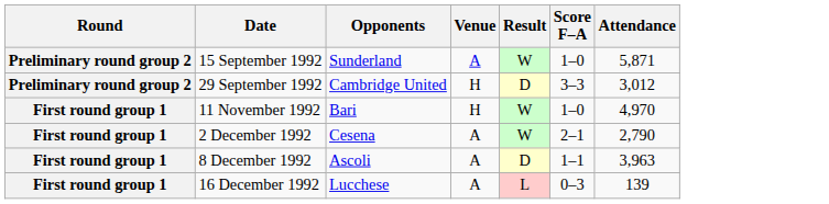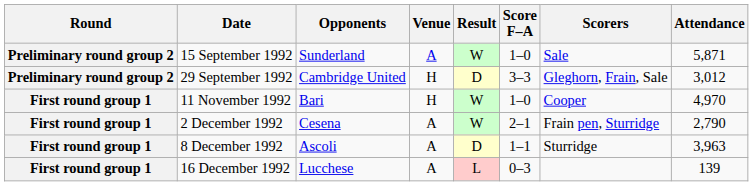 <table class="wikitable plainrowheaders" style="text-align:center">
 <tr>
 <th scope="col">Round</th>
 <th scope="col">Date</th>
 <th scope="col">Opponents</th>
 <th scope="col">Venue</th>
 <th scope="col">Result</th>
 <th scope="col">Score<br>F–A</th>
+<th scope="col">Scorers</th>
 <th scope="col">Attendance</th>
 </tr>
 <tr>
 <th scope="row">Preliminary round group 2</th>
 <td align="left">15 September 1992</td>
 <td align="left"><a href='#'>Sunderland</a></td>
 <td><a href='#'>A</a></td>
 <td style="background:#cfc">W</td>
 <td>1–0</td>
+<td align="left"><a href='#'>Sale</a></td>
 <td>5,871</td>
 </tr>
 <tr>
 <th scope="row">Preliminary round group 2</th>
 <td align="left">29 September 1992</td>
 <td align="left"><a href='#'>Cambridge United</a></td>
 <td>H</td>
 <td style="background:#ffc">D</td>
 <td>3–3</td>
+<td align="left"><a href='#'>Gleghorn</a>, <a href='#'>Frain</a>, Sale</td>
 <td>3,012</td>
 </tr>
 <tr>
 <th scope="row">First round group 1</th>
 <td align="left">11 November 1992</td>
 <td align="left"><a href='#'>Bari</a></td>
 <td>H</td>
 <td style="background:#cfc">W</td>
 <td>1–0</td>
+<td align="left"><a href='#'>Cooper</a></td>
 <td>4,970</td>
 </tr>
 <tr>
 <th scope="row">First round group 1</th>
 <td align="left">2 December 1992</td>
 <td align="left"><a href='#'>Cesena</a></td>
 <td>A</td>
 <td style="background:#cfc">W</td>
 <td>2–1</td>
+<td align="left">Frain <a href='#'>pen</a>, <a href='#'>Sturridge</a></td>
 <td>2,790</td>
 </tr>
 <tr>
 <th scope="row">First round group 1</th>
 <td align="left">8 December 1992</td>
 <td align="left"><a href='#'>Ascoli</a></td>
 <td>A</td>
 <td style="background:#ffc">D</td>
 <td>1–1</td>
+<td align="left">Sturridge</td>
 <td>3,963</td>
 </tr>
 <tr>
 <th scope="row">First round group 1</th>
 <td align="left">16 December 1992</td>
 <td align="left"><a href='#'>Lucchese</a></td>
 <td>A</td>
 <td style="background:#fcc">L</td>
 <td>0–3</td>
+<td align="left"></td>
 <td>139</td>
 </tr>
 </table>
